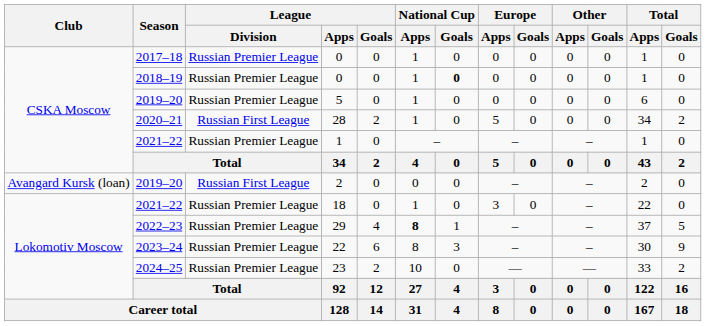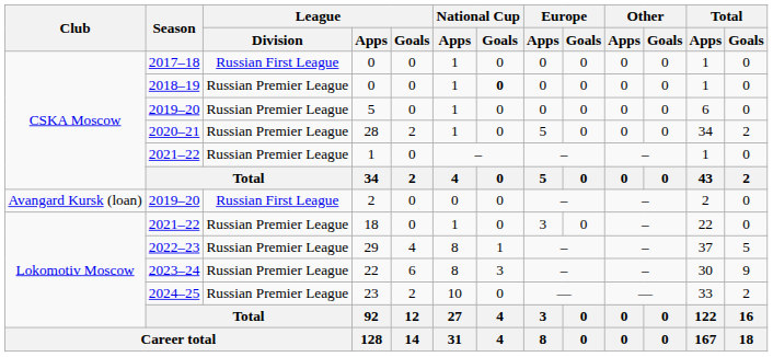 <table class="wikitable" style="text-align: center;">
 <tr>
 <th rowspan="2">Club</th>
 <th rowspan="2">Season</th>
 <th colspan="3">League</th>
 <th colspan="2">National Cup</th>
 <th colspan="2">Europe</th>
 <th colspan="2">Other</th>
 <th colspan="2">Total</th>
 </tr>
 <tr>
 <th>Division</th>
 <th>Apps</th>
 <th>Goals</th>
 <th>Apps</th>
 <th>Goals</th>
 <th>Apps</th>
 <th>Goals</th>
 <th>Apps</th>
 <th>Goals</th>
 <th>Apps</th>
 <th>Goals</th>
 </tr>
 <tr>
 <td rowspan="6" valign="center"><a href='#'>CSKA Moscow</a></td>
 <td><a href='#'>2017–18</a></td>
-<td><a href='#'>Russian Premier League</a></td>
+<td><a href='#'>Russian First League</a></td>
 <td>0</td>
 <td>0</td>
 <td>1</td>
 <td>0</td>
 <td>0</td>
 <td>0</td>
 <td>0</td>
 <td>0</td>
 <td>1</td>
 <td>0</td>
 </tr>
 <tr>
 <td><a href='#'>2018–19</a></td>
 <td>Russian Premier League</td>
 <td>0</td>
 <td>0</td>
 <td>1</td>
 <td><strong>0</strong></td>
 <td>0</td>
 <td>0</td>
 <td>0</td>
 <td>0</td>
 <td>1</td>
 <td>0</td>
 </tr>
 <tr>
 <td><a href='#'>2019–20</a></td>
 <td>Russian Premier League</td>
 <td>5</td>
 <td>0</td>
 <td>1</td>
 <td>0</td>
 <td>0</td>
 <td>0</td>
 <td>0</td>
 <td>0</td>
 <td>6</td>
 <td>0</td>
 </tr>
 <tr>
 <td><a href='#'>2020–21</a></td>
-<td><a href='#'>Russian First League</a></td>
+<td>Russian Premier League</td>
 <td>28</td>
 <td>2</td>
 <td>1</td>
 <td>0</td>
 <td>5</td>
 <td>0</td>
 <td>0</td>
 <td>0</td>
 <td>34</td>
 <td>2</td>
 </tr>
 <tr>
 <td><a href='#'>2021–22</a></td>
 <td>Russian Premier League</td>
 <td>1</td>
 <td>0</td>
 <td colspan="2">–</td>
 <td colspan="2">–</td>
 <td colspan="2">–</td>
 <td>1</td>
 <td>0</td>
 </tr>
 <tr>
 <th colspan="2">Total</th>
 <th>34</th>
 <th>2</th>
 <th>4</th>
 <th>0</th>
 <th>5</th>
 <th>0</th>
 <th>0</th>
 <th>0</th>
 <th>43</th>
 <th>2</th>
 </tr>
 <tr>
 <td><a href='#'>Avangard Kursk</a> (loan)</td>
 <td><a href='#'>2019–20</a></td>
 <td><a href='#'>Russian First League</a></td>
 <td>2</td>
 <td>0</td>
 <td>0</td>
 <td>0</td>
 <td colspan="2">–</td>
 <td colspan="2">–</td>
 <td>2</td>
 <td>0</td>
 </tr>
 <tr>
 <td rowspan="5"><a href='#'>Lokomotiv Moscow</a></td>
 <td><a href='#'>2021–22</a></td>
 <td>Russian Premier League</td>
 <td>18</td>
 <td>0</td>
 <td>1</td>
 <td>0</td>
 <td>3</td>
 <td>0</td>
 <td colspan="2">–</td>
 <td>22</td>
 <td>0</td>
 </tr>
 <tr>
 <td><a href='#'>2022–23</a></td>
 <td>Russian Premier League</td>
 <td>29</td>
 <td>4</td>
-<td><strong>8</strong></td>
+<td>8</td>
 <td>1</td>
 <td colspan="2">–</td>
 <td colspan="2">–</td>
 <td>37</td>
 <td>5</td>
 </tr>
 <tr>
 <td><a href='#'>2023–24</a></td>
 <td>Russian Premier League</td>
 <td>22</td>
 <td>6</td>
 <td>8</td>
 <td>3</td>
 <td colspan="2">–</td>
 <td colspan="2">–</td>
 <td>30</td>
 <td>9</td>
 </tr>
 <tr>
 <td><a href='#'>2024–25</a></td>
 <td>Russian Premier League</td>
 <td>23</td>
 <td>2</td>
 <td>10</td>
 <td>0</td>
 <td colspan="2">—</td>
 <td colspan="2">—</td>
 <td>33</td>
 <td>2</td>
 </tr>
 <tr>
 <th colspan="2">Total</th>
 <th>92</th>
 <th>12</th>
 <th>27</th>
 <th>4</th>
 <th>3</th>
 <th>0</th>
 <th>0</th>
 <th>0</th>
 <th>122</th>
 <th>16</th>
 </tr>
 <tr>
 <th colspan="3">Career total</th>
 <th>128</th>
 <th>14</th>
 <th>31</th>
 <th>4</th>
 <th>8</th>
 <th>0</th>
 <th>0</th>
 <th>0</th>
 <th>167</th>
 <th>18</th>
 </tr>
 </table>
